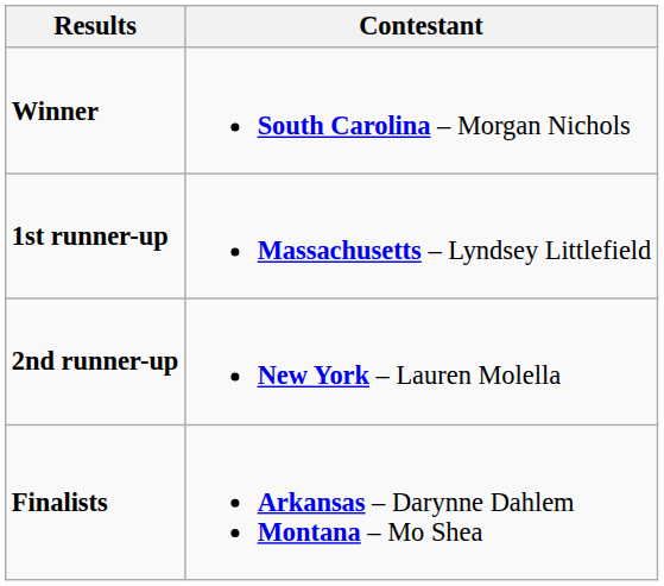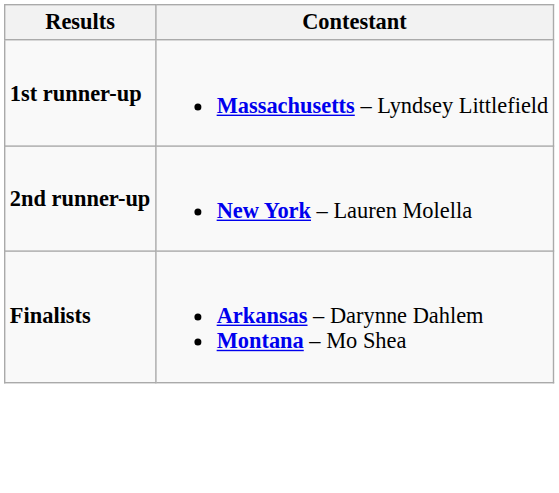 <table class="wikitable">
 <tr>
 <th>Results</th>
 <th>Contestant</th>
-</tr>
-<tr>
-<td><strong>Winner</strong></td>
-<td><br><ul><li> <strong><a href='#'>South Carolina</a></strong> – Morgan Nichols</li></ul></td>
 </tr>
 <tr>
 <td><strong>1st runner-up</strong></td>
 <td><br><ul><li> <strong><a href='#'>Massachusetts</a></strong> – Lyndsey Littlefield</li></ul></td>
 </tr>
 <tr>
 <td><strong>2nd runner-up</strong></td>
 <td><br><ul><li> <strong><a href='#'>New York</a></strong> – Lauren Molella</li></ul></td>
 </tr>
 <tr>
 <td><strong>Finalists</strong></td>
 <td><br><ul><li> <strong><a href='#'>Arkansas</a></strong> – Darynne Dahlem</li><li> <strong><a href='#'>Montana</a></strong> – Mo Shea</li></ul></td>
 </tr>
 </table>
